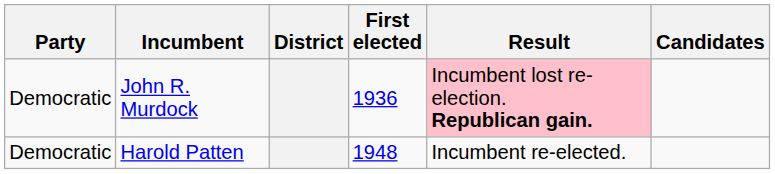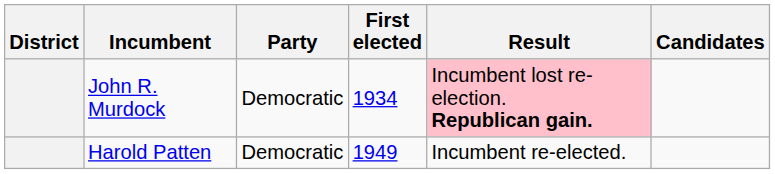 <table class=wikitable>
 <tr valign=bottom>
+<th>District</th>
+<th>Incumbent</th>
 <th>Party</th>
-<th>Incumbent</th>
-<th>District</th>
 <th>First<br>elected</th>
 <th>Result</th>
 <th>Candidates</th>
 </tr>
 <tr>
+<th></th>
+<td><a href='#'>John R. Murdock</a></td>
 <td>Democratic</td>
-<td><a href='#'>John R. Murdock</a></td>
-<th></th>
-<td><a href='#'>1936</a></td>
+<td><a href='#'>1934</a></td>
 <td style="background: pink;">Incumbent lost re-election.<br><strong>Republican gain.</strong></td>
 <td nowrap></td>
 </tr>
 <tr>
+<th></th>
+<td><a href='#'>Harold Patten</a></td>
 <td>Democratic</td>
-<td><a href='#'>Harold Patten</a></td>
-<th></th>
-<td><a href='#'>1948</a></td>
+<td><a href='#'>1949</a></td>
 <td>Incumbent re-elected.</td>
 <td nowrap></td>
 </tr>
 </table>
